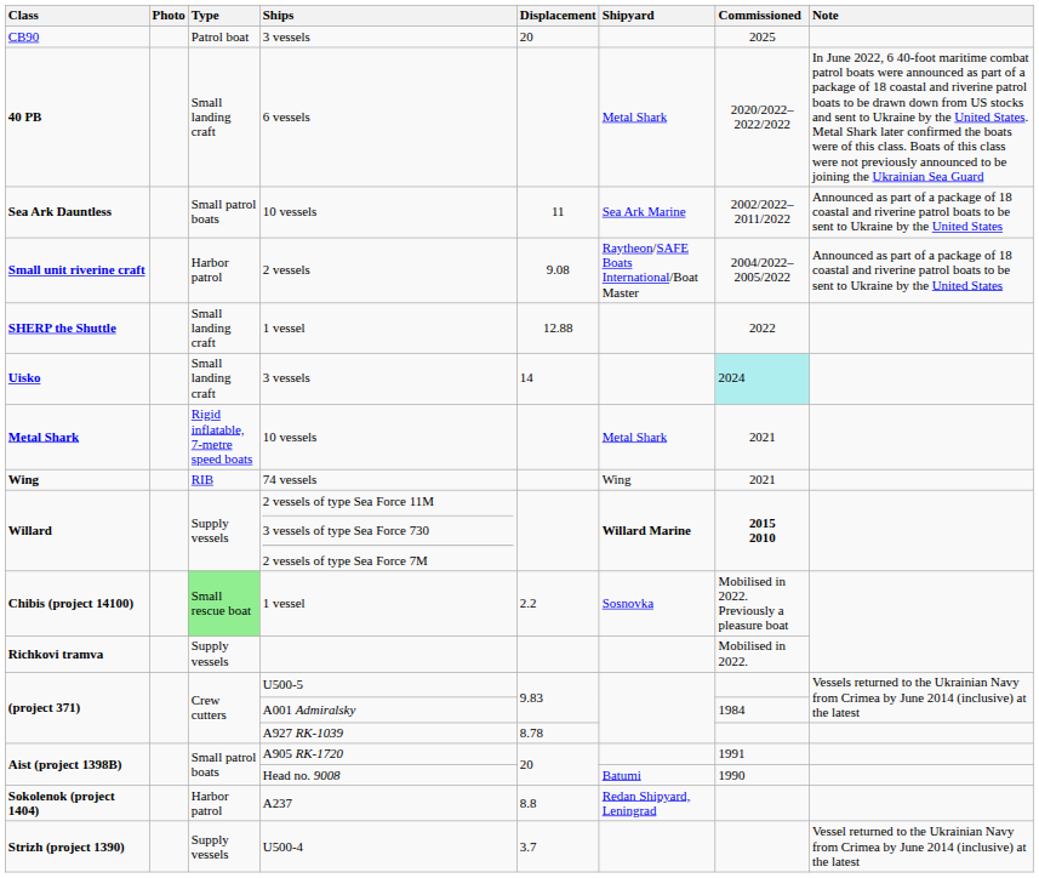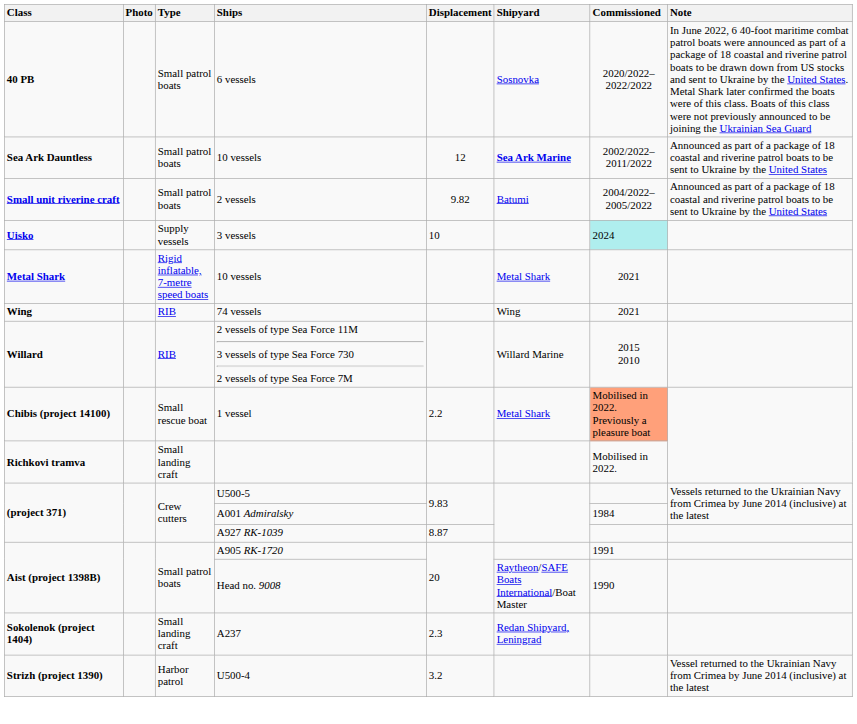 <table class="wikitable">
 <tr>
 <th style="text-align:left; width:14%;">Class</th>
 <th style="text-align:left;">Photo</th>
 <th style="text-align:left;">Type</th>
 <th style="text-align:left; width:25%;">Ships</th>
 <th style="text-align:left;">Displacement</th>
 <th style="text-align:left;">Shipyard</th>
 <th style="text-align:left;">Commissioned</th>
 <th style="text-align:left;">Note</th>
 </tr>
 <tr>
-<td><a href='#'>CB90</a></td>
-<td></td>
-<td>Patrol boat</td>
-<td>3 vessels</td>
-<td>20</td>
-<td></td>
-<td style="text-align: center;">2025</td>
-<td></td>
-</tr>
-<tr>
 <td><strong>40 PB</strong></td>
 <td></td>
-<td>Small landing craft</td>
+<td>Small patrol boats</td>
 <td>6 vessels</td>
 <td></td>
-<td> <a href='#'>Metal Shark</a></td>
+<td> <a href='#'>Sosnovka</a></td>
 <td style="text-align:center;">2020/2022–2022/2022</td>
 <td>In June 2022, 6 40-foot maritime combat patrol boats were announced as part of a package of 18 coastal and riverine patrol boats to be drawn down from US stocks and sent to Ukraine by the <a href='#'>United States</a>. Metal Shark later confirmed the boats were of this class. Boats of this class were not previously announced to be joining the <a href='#'>Ukrainian Sea Guard</a></td>
 </tr>
 <tr>
 <td><strong>Sea Ark Dauntless</strong></td>
 <td></td>
 <td>Small patrol boats</td>
 <td>10 vessels</td>
-<td style="text-align:center;">11</td>
-<td> <a href='#'>Sea Ark Marine</a></td>
+<td style="text-align:center;">12</td>
+<td><strong> <a href='#'>Sea Ark Marine</a></strong></td>
 <td style="text-align:center;">2002/2022–2011/2022</td>
 <td>Announced as part of a package of 18 coastal and riverine patrol boats to be sent to Ukraine by the <a href='#'>United States</a></td>
 </tr>
 <tr>
 <td><strong><a href='#'>Small unit riverine craft</a></strong></td>
 <td></td>
-<td>Harbor patrol</td>
+<td>Small patrol boats</td>
 <td>2 vessels</td>
-<td style="text-align:center;">9.08</td>
-<td> <a href='#'>Raytheon</a>/<a href='#'>SAFE Boats International</a>/Boat Master</td>
+<td style="text-align:center;">9.82</td>
+<td> <a href='#'>Batumi</a></td>
 <td style="text-align:center;">2004/2022–2005/2022</td>
 <td>Announced as part of a package of 18 coastal and riverine patrol boats to be sent to Ukraine by the <a href='#'>United States</a></td>
 </tr>
 <tr>
-<td><strong><a href='#'>SHERP the Shuttle</a></strong></td>
-<td></td>
-<td>Small landing craft</td>
-<td>1 vessel</td>
-<td style="text-align: center;">12.88</td>
-<td></td>
-<td style="text-align: center;">2022</td>
-<td></td>
-</tr>
-<tr>
 <td><a href='#'><strong>Uisko</strong></a></td>
 <td></td>
-<td>Small landing craft</td>
+<td>Supply vessels</td>
 <td>3 vessels</td>
-<td>14</td>
+<td>10</td>
 <td></td>
 <td style="background: paleturquoise;">2024</td>
 <td></td>
 </tr>
 <tr>
 <td><strong><a href='#'>Metal Shark</a></strong></td>
 <td></td>
 <td><a href='#'>Rigid inflatable, 7-metre speed boats</a></td>
 <td>10 vessels</td>
 <td></td>
 <td> <a href='#'>Metal Shark</a></td>
 <td style="text-align: center;">2021</td>
 <td></td>
 </tr>
 <tr>
 <td><strong>Wing</strong></td>
 <td></td>
 <td><a href='#'>RIB</a></td>
 <td>74 vessels</td>
 <td></td>
 <td> Wing</td>
 <td style="text-align: center;">2021</td>
 <td></td>
 </tr>
 <tr>
 <td><strong>Willard</strong></td>
 <td></td>
-<td>Supply vessels</td>
+<td><a href='#'>RIB</a></td>
 <td>2 vessels of type Sea Force 11M<hr>3 vessels of type Sea Force 730<hr>2 vessels of type Sea Force 7M</td>
 <td></td>
-<td><strong> Willard Marine</strong></td>
-<td style="text-align: center;"><strong>2015<br>2010</strong></td>
+<td> Willard Marine</td>
+<td style="text-align: center;">2015<br>2010</td>
 <td></td>
 </tr>
 <tr>
 <td><strong>Chibis (project 14100)</strong></td>
 <td></td>
-<td style="background: lightgreen;">Small rescue boat</td>
+<td>Small rescue boat</td>
 <td>1 vessel</td>
 <td>2.2</td>
-<td> <a href='#'>Sosnovka</a></td>
-<td>Mobilised in 2022.<br> Previously a pleasure boat</td>
+<td> <a href='#'>Metal Shark</a></td>
+<td style="background: lightsalmon;">Mobilised in 2022.<br> Previously a pleasure boat</td>
 </tr>
 <tr>
 <td><strong>Richkovi tramva</strong></td>
 <td></td>
-<td>Supply vessels</td>
+<td>Small landing craft</td>
 <td 4 vessels></td>
 <td></td>
 <td></td>
 <td>Mobilised in 2022.</td>
 </tr>
 <tr>
 <td rowspan="3"><strong>(project 371)</strong></td>
 <td rowspan="3"></td>
 <td rowspan="3">Crew cutters</td>
 <td>U500-5</td>
 <td rowspan="2">9.83</td>
 <td rowspan="3"></td>
 <td></td>
 <td rowspan="2">Vessels returned to the Ukrainian Navy from Crimea by June 2014 (inclusive) at the latest</td>
 </tr>
 <tr>
 <td>A001 <em>Admiralsky</em></td>
 <td>1984</td>
 </tr>
 <tr>
 <td>A927 <em>RK-1039</em></td>
-<td>8.78</td>
+<td>8.87</td>
 <td></td>
 <td></td>
 </tr>
 <tr>
 <td rowspan="2"><strong>Aist (project 1398B)</strong></td>
 <td rowspan="2"></td>
 <td rowspan="2">Small patrol boats</td>
 <td>A905 <em>RK-1720</em></td>
 <td rowspan="2">20</td>
 <td></td>
 <td>1991</td>
 <td></td>
 </tr>
 <tr>
 <td>Head no. <em>9008</em></td>
-<td> <a href='#'>Batumi</a></td>
+<td> <a href='#'>Raytheon</a>/<a href='#'>SAFE Boats International</a>/Boat Master</td>
 <td>1990</td>
 <td></td>
 </tr>
 <tr>
 <td><strong>Sokolenok (project 1404)</strong></td>
 <td></td>
-<td>Harbor patrol</td>
+<td>Small landing craft</td>
 <td>A237</td>
-<td>8.8</td>
+<td>2.3</td>
 <td> <a href='#'>Redan Shipyard, Leningrad</a></td>
 <td></td>
 <td></td>
 </tr>
 <tr>
 <td><strong>Strizh (project 1390)</strong></td>
 <td></td>
-<td>Supply vessels</td>
+<td>Harbor patrol</td>
 <td>U500-4</td>
-<td>3.7</td>
+<td>3.2</td>
 <td></td>
 <td></td>
 <td>Vessel returned to the Ukrainian Navy from Crimea by June 2014 (inclusive) at the latest</td>
 </tr>
 </table>
